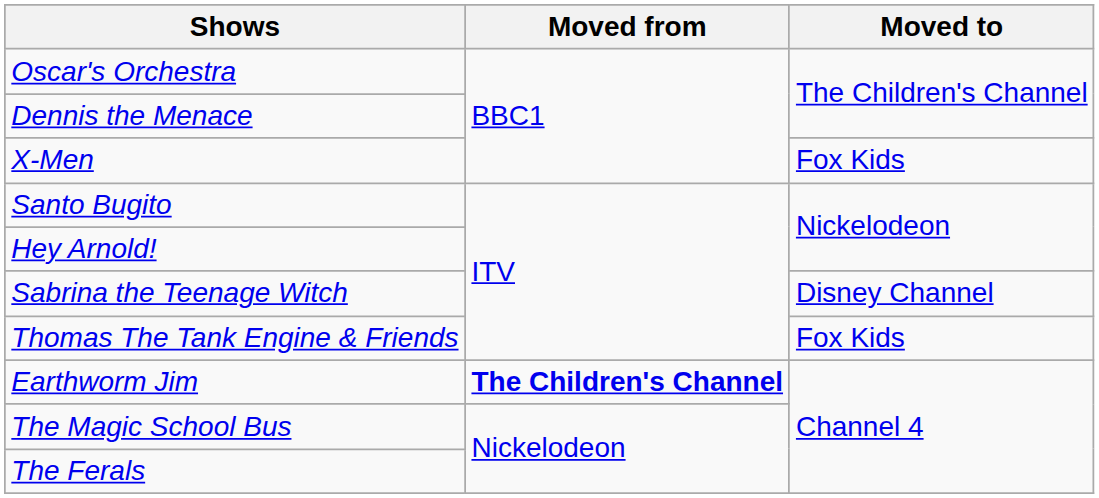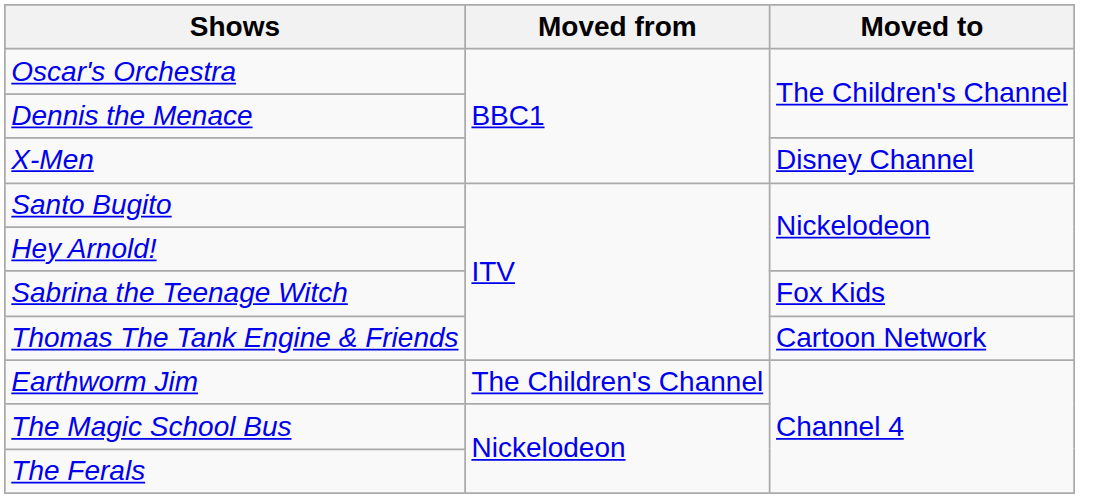 <table class="wikitable">
 <tr>
 <th>Shows</th>
 <th>Moved from</th>
 <th>Moved to</th>
 </tr>
 <tr>
 <td><em><a href='#'>Oscar's Orchestra</a></em></td>
 <td rowspan=3><a href='#'>BBC1</a></td>
 <td rowspan=2><a href='#'>The Children's Channel</a></td>
 </tr>
 <tr>
 <td><em><a href='#'>Dennis the Menace</a></em></td>
 </tr>
 <tr>
 <td><em><a href='#'>X-Men</a></em></td>
-<td><a href='#'>Fox Kids</a></td>
+<td><a href='#'>Disney Channel</a></td>
 </tr>
 <tr>
 <td><em><a href='#'>Santo Bugito</a></em></td>
 <td rowspan=4><a href='#'>ITV</a></td>
 <td rowspan=2><a href='#'>Nickelodeon</a></td>
 </tr>
 <tr>
 <td><em><a href='#'>Hey Arnold!</a></em></td>
 </tr>
 <tr>
 <td><em><a href='#'>Sabrina the Teenage Witch</a></em></td>
-<td><a href='#'>Disney Channel</a></td>
+<td><a href='#'>Fox Kids</a></td>
 </tr>
 <tr>
 <td><em><a href='#'>Thomas The Tank Engine & Friends</a></em></td>
-<td><a href='#'>Fox Kids</a></td>
+<td><a href='#'>Cartoon Network</a></td>
 </tr>
 <tr>
 <td><em><a href='#'>Earthworm Jim</a></em></td>
-<td><strong><a href='#'>The Children's Channel</a></strong></td>
+<td><a href='#'>The Children's Channel</a></td>
 <td rowspan=3><a href='#'>Channel 4</a></td>
 </tr>
 <tr>
 <td><em><a href='#'>The Magic School Bus</a></em></td>
 <td rowspan=2><a href='#'>Nickelodeon</a></td>
 </tr>
 <tr>
 <td><em><a href='#'>The Ferals</a></em></td>
 </tr>
 </table>
